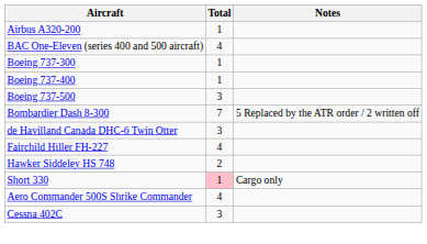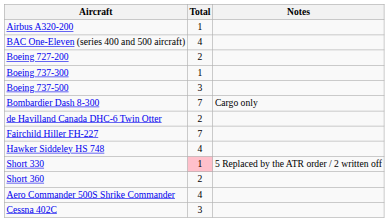 <table class="wikitable" style="margin:1em auto;border-collapse:collapse">
 <tr>
 <th>Aircraft</th>
 <th>Total</th>
 <th>Notes</th>
 </tr>
 <tr>
 <td><a href='#'>Airbus A320-200</a></td>
 <td align=center>1</td>
 <td></td>
 </tr>
 <tr>
 <td><a href='#'>BAC One-Eleven</a> (series 400 and 500 aircraft)</td>
 <td align=center>4</td>
 <td></td>
 </tr>
 <tr>
-<td><a href='#'>Boeing 737-300</a></td>
-<td align=center>1</td>
+<td><a href='#'>Boeing 727-200</a></td>
+<td align=center>2</td>
 <td></td>
 </tr>
 <tr>
-<td><a href='#'>Boeing 737-400</a></td>
+<td><a href='#'>Boeing 737-300</a></td>
 <td align=center>1</td>
 <td></td>
 </tr>
 <tr>
 <td><a href='#'>Boeing 737-500</a></td>
 <td align=center>3</td>
 <td></td>
 </tr>
 <tr>
 <td><a href='#'>Bombardier Dash 8-300</a></td>
 <td align=center>7</td>
-<td>5 Replaced by the ATR order / 2 written off</td>
+<td>Cargo only</td>
 </tr>
 <tr>
 <td><a href='#'>de Havilland Canada DHC-6 Twin Otter</a></td>
-<td align=center>3</td>
+<td align=center>2</td>
 <td></td>
 </tr>
 <tr>
 <td><a href='#'>Fairchild Hiller FH-227</a></td>
-<td align=center>4</td>
+<td align=center>7</td>
 <td></td>
 </tr>
 <tr>
 <td><a href='#'>Hawker Siddeley HS 748</a></td>
-<td align=center>2</td>
+<td align=center>4</td>
 <td></td>
 </tr>
 <tr>
 <td><a href='#'>Short 330</a></td>
 <td align=center style="background: pink;">1</td>
-<td>Cargo only</td>
+<td>5 Replaced by the ATR order / 2 written off</td>
+</tr>
+<tr>
+<td><a href='#'>Short 360</a></td>
+<td align=center>2</td>
+<td></td>
 </tr>
 <tr>
 <td><a href='#'>Aero Commander 500S Shrike Commander</a></td>
 <td align=center>4</td>
 <td></td>
 </tr>
 <tr>
 <td><a href='#'>Cessna 402C</a></td>
 <td align=center>3</td>
 </tr>
 </table>
